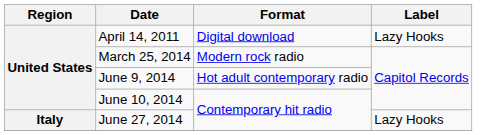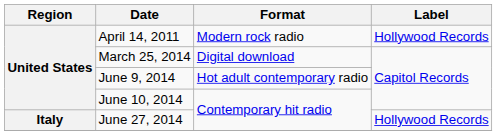 <table class="wikitable plainrowheaders">
 <tr>
 <th>Region</th>
 <th>Date</th>
 <th>Format</th>
 <th>Label</th>
 </tr>
 <tr>
 <th scope="row" rowspan="4">United States</th>
 <td>April 14, 2011</td>
-<td><a href='#'>Digital download</a></td>
-<td>Lazy Hooks</td>
+<td><a href='#'>Modern rock</a> radio</td>
+<td><a href='#'>Hollywood Records</a></td>
 </tr>
 <tr>
 <td>March 25, 2014</td>
-<td><a href='#'>Modern rock</a> radio</td>
+<td><a href='#'>Digital download</a></td>
 <td rowspan="3"><a href='#'>Capitol Records</a></td>
 </tr>
 <tr>
 <td>June 9, 2014</td>
 <td><a href='#'>Hot adult contemporary</a> radio</td>
 </tr>
 <tr>
 <td>June 10, 2014</td>
 <td rowspan="2"><a href='#'>Contemporary hit radio</a></td>
 </tr>
 <tr>
 <th scope="row">Italy</th>
 <td>June 27, 2014</td>
-<td>Lazy Hooks</td>
+<td><a href='#'>Hollywood Records</a></td>
 </tr>
 <tr>
 </tr>
 </table>
